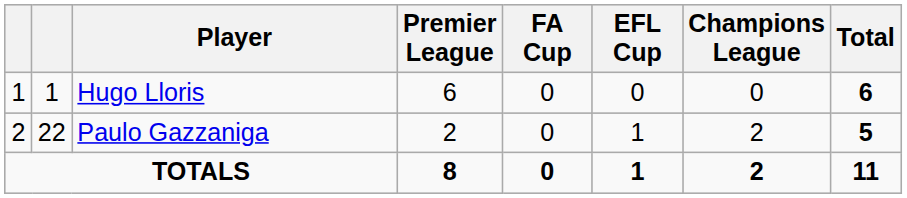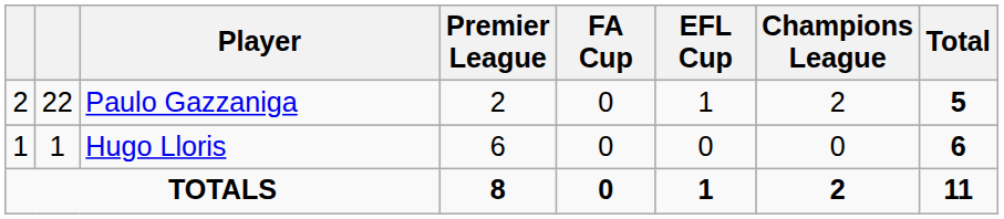 <table class="wikitable sortable" style="text-align:center">
 <tr>
 <th width=10></th>
 <th width=10></th>
 <th width=200>Player</th>
 <th width=50>Premier League</th>
 <th width=50>FA Cup</th>
 <th width=50>EFL Cup</th>
 <th width=50>Champions League</th>
 <th>Total</th>
 </tr>
 <tr>
+<td>2</td>
+<td>22</td>
+<td align="left"> <a href='#'>Paulo Gazzaniga</a></td>
+<td>2</td>
+<td>0</td>
+<td>1</td>
+<td>2</td>
+<td><strong>5</strong></td>
+</tr>
+<tr>
 <td>1</td>
 <td>1</td>
 <td align="left"> <a href='#'>Hugo Lloris</a></td>
 <td>6</td>
 <td>0</td>
 <td>0</td>
 <td>0</td>
 <td><strong>6</strong></td>
 </tr>
 <tr>
-<td>2</td>
-<td>22</td>
-<td align="left"> <a href='#'>Paulo Gazzaniga</a></td>
-<td>2</td>
-<td>0</td>
-<td>1</td>
-<td>2</td>
-<td><strong>5</strong></td>
-</tr>
-<tr>
 <td colspan="3"><strong>TOTALS</strong></td>
 <td><strong>8</strong></td>
 <td><strong>0</strong></td>
 <td><strong>1</strong></td>
 <td><strong>2</strong></td>
 <td><strong>11</strong></td>
 </tr>
 </table>
